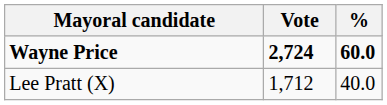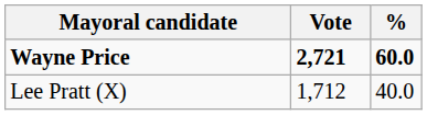 <table class="wikitable">
 <tr>
 <th width="200px">Mayoral candidate</th>
 <th width="50px">Vote</th>
 <th width="30px">%</th>
 </tr>
 <tr>
 <td><strong>Wayne Price</strong> </td>
-<td><strong>2,724</strong></td>
+<td><strong>2,721</strong></td>
 <td><strong>60.0</strong></td>
 </tr>
 <tr>
 <td>Lee Pratt (X)</td>
 <td>1,712</td>
 <td>40.0</td>
 </tr>
 </table>
